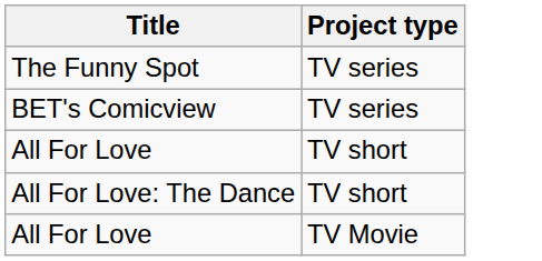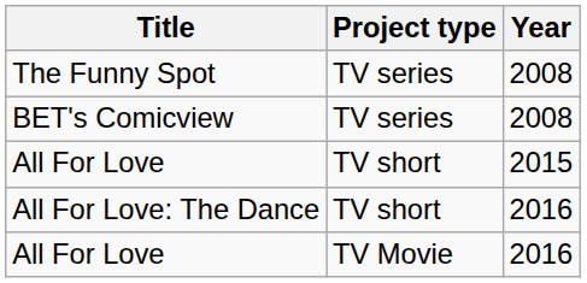 <table class="wikitable sortable">
 <tr>
 <th>Title</th>
 <th>Project type</th>
+<th>Year</th>
 </tr>
 <tr>
 <td>The Funny Spot</td>
 <td>TV series</td>
+<td>2008</td>
 </tr>
 <tr>
 <td>BET's Comicview</td>
 <td>TV series</td>
+<td>2008</td>
 </tr>
 <tr>
 <td>All For Love</td>
 <td>TV short</td>
+<td>2015</td>
 </tr>
 <tr>
 <td>All For Love: The Dance</td>
 <td>TV short</td>
+<td>2016</td>
 </tr>
 <tr>
 <td>All For Love</td>
 <td>TV Movie</td>
+<td>2016</td>
 </tr>
 </table>
